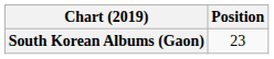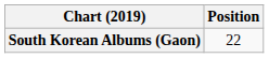 <table class="wikitable plainrowheaders" style="text-align:center">
 <tr>
 <th>Chart (2019)</th>
 <th>Position</th>
 </tr>
 <tr>
 <th scope="row">South Korean Albums (Gaon)</th>
-<td>23</td>
+<td>22</td>
 </tr>
 </table>
